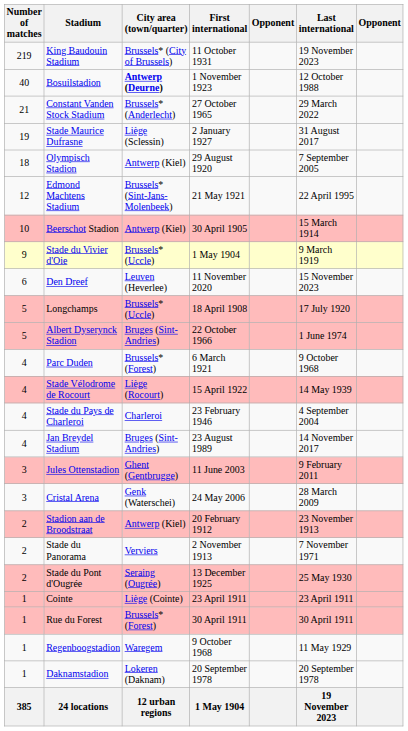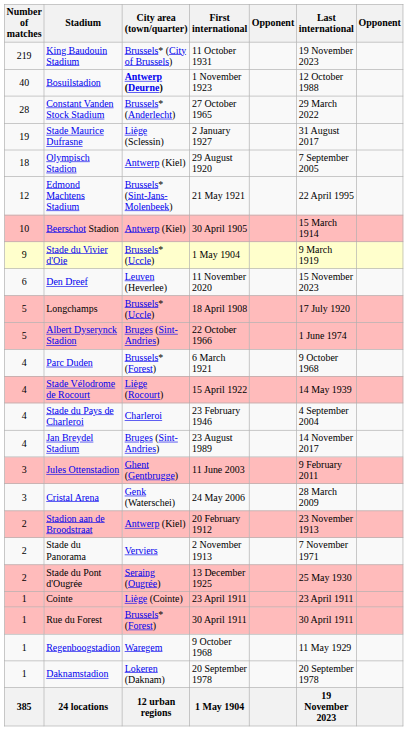 <table class="wikitable sortable" style="text-align: left;">
 <tr>
 <th>Number of<br> matches</th>
 <th>Stadium</th>
 <th>City area (town/quarter)</th>
 <th>First international</th>
 <th>Opponent</th>
 <th>Last international</th>
 <th>Opponent</th>
 </tr>
 <tr>
 <td align=center>219</td>
 <td><a href='#'>King Baudouin Stadium</a></td>
 <td><a href='#'>Brussels</a>* (<a href='#'>City of Brussels</a>)</td>
 <td>11 October 1931</td>
 <td></td>
 <td>19 November 2023</td>
 <td></td>
 </tr>
 <tr>
 <td align=center>40</td>
 <td><a href='#'>Bosuilstadion</a></td>
 <td><strong><a href='#'>Antwerp</a> (<a href='#'>Deurne</a>)</strong></td>
 <td>1 November 1923</td>
 <td></td>
 <td>12 October 1988</td>
 <td></td>
 </tr>
 <tr>
-<td align=center>21</td>
+<td align=center>28</td>
 <td><a href='#'>Constant Vanden Stock Stadium</a></td>
 <td><a href='#'>Brussels</a>* (<a href='#'>Anderlecht</a>)</td>
 <td>27 October 1965</td>
 <td></td>
 <td>29 March 2022</td>
 <td></td>
 </tr>
 <tr>
 <td align=center>19</td>
 <td><a href='#'>Stade Maurice Dufrasne</a></td>
 <td><a href='#'>Liège</a> (Sclessin)</td>
 <td>2 January 1927</td>
 <td></td>
 <td>31 August 2017</td>
 <td></td>
 </tr>
 <tr>
 <td align=center>18</td>
 <td><a href='#'>Olympisch Stadion</a></td>
 <td><a href='#'>Antwerp</a> (Kiel)</td>
 <td>29 August 1920</td>
 <td></td>
 <td>7 September 2005</td>
 <td></td>
 </tr>
 <tr>
 <td align=center>12</td>
 <td><a href='#'>Edmond Machtens Stadium</a></td>
 <td><a href='#'>Brussels</a>* (<a href='#'>Sint-Jans-Molenbeek</a>)</td>
 <td>21 May 1921</td>
 <td></td>
 <td>22 April 1995</td>
 <td></td>
 </tr>
 <tr bgcolor=#ffbbbb>
 <td align=center>10</td>
 <td><a href='#'>Beerschot</a> Stadion</td>
 <td><a href='#'>Antwerp</a> (Kiel)</td>
 <td>30 April 1905</td>
 <td></td>
 <td>15 March 1914</td>
 <td></td>
 </tr>
 <tr bgcolor=#ffffcc>
 <td align=center>9</td>
 <td><a href='#'>Stade du Vivier d'Oie</a></td>
 <td><a href='#'>Brussels</a>* (<a href='#'>Uccle</a>)</td>
 <td>1 May 1904</td>
 <td></td>
 <td>9 March 1919</td>
 <td></td>
 </tr>
 <tr>
 <td align=center>6</td>
 <td><a href='#'>Den Dreef</a></td>
 <td><a href='#'>Leuven</a> (Heverlee)</td>
 <td>11 November 2020</td>
 <td></td>
 <td>15 November 2023</td>
 <td></td>
 </tr>
 <tr bgcolor=#ffbbbb>
 <td align=center>5</td>
 <td>Longchamps</td>
 <td><a href='#'>Brussels</a>* (<a href='#'>Uccle</a>)</td>
 <td>18 April 1908</td>
 <td></td>
 <td>17 July 1920</td>
 <td></td>
 </tr>
 <tr bgcolor=#ffbbbb>
 <td align=center>5</td>
 <td><a href='#'>Albert Dyserynck Stadion</a></td>
 <td><a href='#'>Bruges</a> (<a href='#'>Sint-Andries</a>)</td>
 <td>22 October 1966</td>
 <td></td>
 <td>1 June 1974</td>
 <td></td>
 </tr>
 <tr>
 <td align=center>4</td>
 <td><a href='#'>Parc Duden</a></td>
 <td><a href='#'>Brussels</a>* (<a href='#'>Forest</a>)</td>
 <td>6 March 1921</td>
 <td></td>
 <td>9 October 1968</td>
 <td></td>
 </tr>
 <tr bgcolor=#ffbbbb>
 <td align=center>4</td>
 <td><a href='#'>Stade Vélodrome de Rocourt</a></td>
 <td><a href='#'>Liège</a> (<a href='#'>Rocourt</a>)</td>
 <td>15 April 1922</td>
 <td></td>
 <td>14 May 1939</td>
 <td></td>
 </tr>
 <tr>
 <td align=center>4</td>
 <td><a href='#'>Stade du Pays de Charleroi</a></td>
 <td><a href='#'>Charleroi</a></td>
 <td>23 February 1946</td>
 <td></td>
 <td>4 September 2004</td>
 <td></td>
 </tr>
 <tr>
 <td align=center>4</td>
 <td><a href='#'>Jan Breydel Stadium</a></td>
 <td><a href='#'>Bruges</a> (<a href='#'>Sint-Andries</a>)</td>
 <td>23 August 1989</td>
 <td></td>
 <td>14 November 2017</td>
 <td></td>
 </tr>
 <tr bgcolor=#ffbbbb>
 <td align=center>3</td>
 <td><a href='#'>Jules Ottenstadion</a></td>
 <td><a href='#'>Ghent</a> (<a href='#'>Gentbrugge</a>)</td>
 <td>11 June 2003</td>
 <td></td>
 <td>9 February 2011</td>
 <td></td>
 </tr>
 <tr>
 <td align=center>3</td>
 <td><a href='#'>Cristal Arena</a></td>
 <td><a href='#'>Genk</a> (Waterschei)</td>
 <td>24 May 2006</td>
 <td></td>
 <td>28 March 2009</td>
 <td></td>
 </tr>
 <tr bgcolor=#ffbbbb>
 <td align=center>2</td>
 <td><a href='#'>Stadion aan de Broodstraat</a></td>
 <td><a href='#'>Antwerp</a> (Kiel)</td>
 <td>20 February 1912</td>
 <td></td>
 <td>23 November 1913</td>
 <td></td>
 </tr>
 <tr>
 <td align=center>2</td>
 <td>Stade du Panorama</td>
 <td><a href='#'>Verviers</a></td>
 <td>2 November 1913</td>
 <td></td>
 <td>7 November 1971</td>
 <td></td>
 </tr>
 <tr bgcolor=#ffbbbb>
 <td align=center>2</td>
 <td>Stade du Pont d'Ougrée</td>
 <td><a href='#'>Seraing</a> (<a href='#'>Ougrée</a>)</td>
 <td>13 December 1925</td>
 <td></td>
 <td>25 May 1930</td>
 <td></td>
 </tr>
 <tr bgcolor=#ffbbbb>
 <td align=center>1</td>
 <td>Cointe</td>
 <td><a href='#'>Liège</a> (Cointe)</td>
 <td>23 April 1911</td>
 <td></td>
 <td>23 April 1911</td>
 <td></td>
 </tr>
 <tr bgcolor=#ffbbbb>
 <td align=center>1</td>
 <td>Rue du Forest</td>
 <td><a href='#'>Brussels</a>* (<a href='#'>Forest</a>)</td>
 <td>30 April 1911</td>
 <td></td>
 <td>30 April 1911</td>
 <td></td>
 </tr>
 <tr>
 <td align=center>1</td>
 <td><a href='#'>Regenboogstadion</a></td>
 <td><a href='#'>Waregem</a></td>
 <td>9 October 1968</td>
 <td></td>
 <td>11 May 1929</td>
 <td></td>
 </tr>
 <tr>
 <td align=center>1</td>
 <td><a href='#'>Daknamstadion</a></td>
 <td><a href='#'>Lokeren</a> (Daknam)</td>
 <td>20 September 1978</td>
 <td></td>
 <td>20 September 1978</td>
 <td></td>
 </tr>
 <tr class="sortbottom">
 <th><strong>385</strong></th>
 <th><strong>24 locations</strong></th>
 <th><strong>12 urban regions</strong></th>
 <th><strong>1 May 1904</strong></th>
 <th></th>
 <th><strong>19 November 2023</strong></th>
 <th></th>
 </tr>
 </table>
